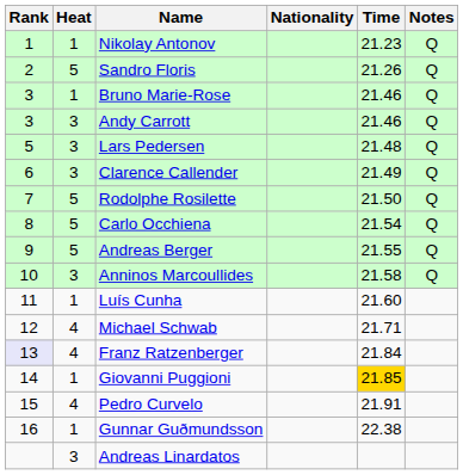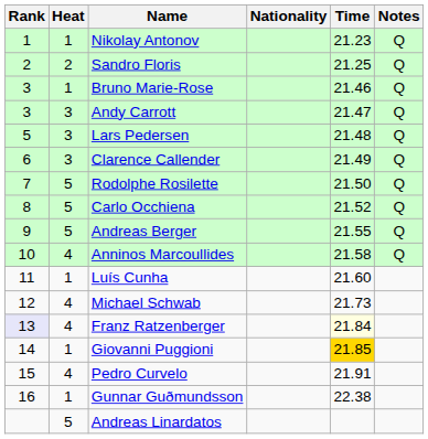 <table class="wikitable sortable" style="text-align:center">
 <tr>
 <th>Rank</th>
 <th>Heat</th>
 <th>Name</th>
 <th>Nationality</th>
 <th>Time</th>
 <th>Notes</th>
 </tr>
 <tr bgcolor=ccffcc>
 <td>1</td>
 <td>1</td>
 <td align="left"><a href='#'>Nikolay Antonov</a></td>
 <td align=left></td>
 <td>21.23</td>
 <td>Q</td>
 </tr>
 <tr bgcolor=ccffcc>
 <td>2</td>
-<td>5</td>
+<td>2</td>
 <td align="left"><a href='#'>Sandro Floris</a></td>
 <td align=left></td>
-<td>21.26</td>
+<td>21.25</td>
 <td>Q</td>
 </tr>
 <tr bgcolor=ccffcc>
 <td>3</td>
 <td>1</td>
 <td align="left"><a href='#'>Bruno Marie-Rose</a></td>
 <td align=left></td>
 <td>21.46</td>
 <td>Q</td>
 </tr>
 <tr bgcolor=ccffcc>
 <td>3</td>
 <td>3</td>
 <td align="left"><a href='#'>Andy Carrott</a></td>
 <td align=left></td>
-<td>21.46</td>
+<td>21.47</td>
 <td>Q</td>
 </tr>
 <tr bgcolor=ccffcc>
 <td>5</td>
 <td>3</td>
 <td align="left"><a href='#'>Lars Pedersen</a></td>
 <td align=left></td>
 <td>21.48</td>
 <td>Q</td>
 </tr>
 <tr bgcolor=ccffcc>
 <td>6</td>
 <td>3</td>
 <td align="left"><a href='#'>Clarence Callender</a></td>
 <td align=left></td>
 <td>21.49</td>
 <td>Q</td>
 </tr>
 <tr bgcolor=ccffcc>
 <td>7</td>
 <td>5</td>
 <td align="left"><a href='#'>Rodolphe Rosilette</a></td>
 <td align=left></td>
 <td>21.50</td>
 <td>Q</td>
 </tr>
 <tr bgcolor=ccffcc>
 <td>8</td>
 <td>5</td>
 <td align="left"><a href='#'>Carlo Occhiena</a></td>
 <td align=left></td>
-<td>21.54</td>
+<td>21.52</td>
 <td>Q</td>
 </tr>
 <tr bgcolor=ccffcc>
 <td>9</td>
 <td>5</td>
 <td align="left"><a href='#'>Andreas Berger</a></td>
 <td align=left></td>
 <td>21.55</td>
 <td>Q</td>
 </tr>
 <tr bgcolor=ccffcc>
 <td>10</td>
-<td>3</td>
+<td>4</td>
 <td align="left"><a href='#'>Anninos Marcoullides</a></td>
 <td align=left></td>
 <td>21.58</td>
 <td>Q</td>
 </tr>
 <tr>
 <td>11</td>
 <td>1</td>
 <td align="left"><a href='#'>Luís Cunha</a></td>
 <td align=left></td>
 <td>21.60</td>
 <td></td>
 </tr>
 <tr>
 <td>12</td>
 <td>4</td>
 <td align="left"><a href='#'>Michael Schwab</a></td>
 <td align=left></td>
-<td>21.71</td>
+<td>21.73</td>
 <td></td>
 </tr>
 <tr>
 <td style="background: lavender;">13</td>
 <td>4</td>
 <td align="left"><a href='#'>Franz Ratzenberger</a></td>
 <td align=left></td>
-<td>21.84</td>
+<td style="background: lightyellow;">21.84</td>
 <td></td>
 </tr>
 <tr>
 <td>14</td>
 <td>1</td>
 <td align="left"><a href='#'>Giovanni Puggioni</a></td>
 <td align=left></td>
 <td style="background: gold;">21.85</td>
 <td></td>
 </tr>
 <tr>
 <td>15</td>
 <td>4</td>
 <td align="left"><a href='#'>Pedro Curvelo</a></td>
 <td align=left></td>
 <td>21.91</td>
 <td></td>
 </tr>
 <tr>
 <td>16</td>
 <td>1</td>
 <td align="left"><a href='#'>Gunnar Guðmundsson</a></td>
 <td align=left></td>
 <td>22.38</td>
 <td></td>
 </tr>
 <tr>
 <td></td>
-<td>3</td>
+<td>5</td>
 <td align="left"><a href='#'>Andreas Linardatos</a></td>
 <td align=left></td>
 <td></td>
 <td></td>
 </tr>
 </table>
